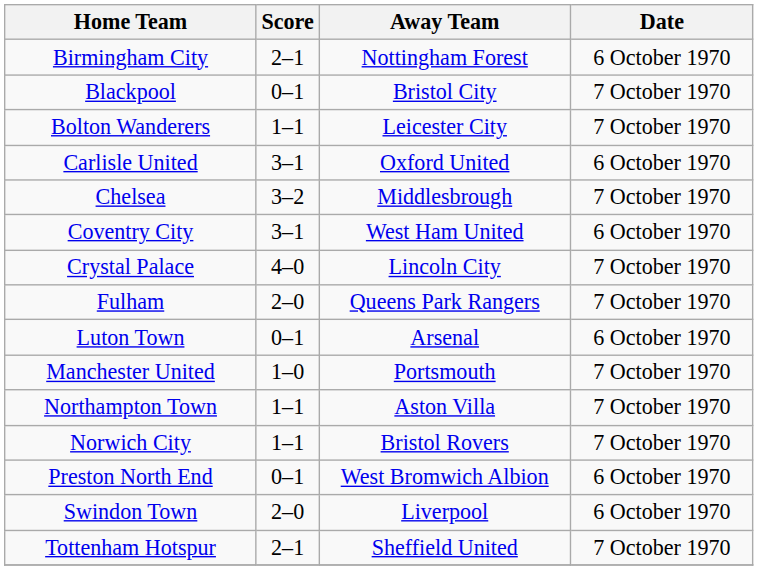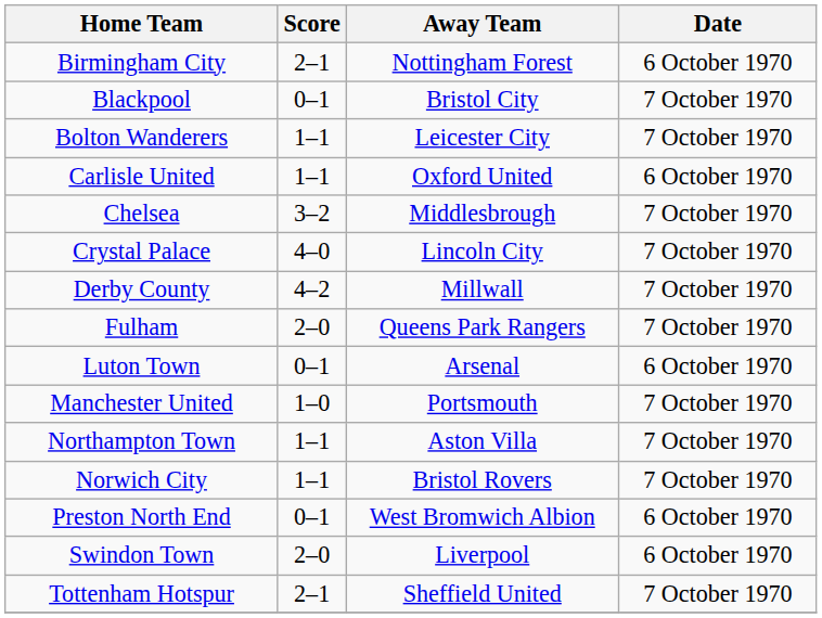 <table class="wikitable" style="text-align:center;">
 <tr>
 <th width=175>Home Team</th>
 <th width=20>Score</th>
 <th width=175>Away Team</th>
 <th width=125>Date</th>
 </tr>
 <tr>
 <td><a href='#'>Birmingham City</a></td>
 <td>2–1</td>
 <td><a href='#'>Nottingham Forest</a></td>
 <td>6 October 1970</td>
 </tr>
 <tr>
 <td><a href='#'>Blackpool</a></td>
 <td>0–1</td>
 <td><a href='#'>Bristol City</a></td>
 <td>7 October 1970</td>
 </tr>
 <tr>
 <td><a href='#'>Bolton Wanderers</a></td>
 <td>1–1</td>
 <td><a href='#'>Leicester City</a></td>
 <td>7 October 1970</td>
 </tr>
 <tr>
 <td><a href='#'>Carlisle United</a></td>
-<td>3–1</td>
+<td>1–1</td>
 <td><a href='#'>Oxford United</a></td>
 <td>6 October 1970</td>
 </tr>
 <tr>
 <td><a href='#'>Chelsea</a></td>
 <td>3–2</td>
 <td><a href='#'>Middlesbrough</a></td>
 <td>7 October 1970</td>
 </tr>
 <tr>
-<td><a href='#'>Coventry City</a></td>
-<td>3–1</td>
-<td><a href='#'>West Ham United</a></td>
-<td>6 October 1970</td>
-</tr>
-<tr>
 <td><a href='#'>Crystal Palace</a></td>
 <td>4–0</td>
 <td><a href='#'>Lincoln City</a></td>
+<td>7 October 1970</td>
+</tr>
+<tr>
+<td><a href='#'>Derby County</a></td>
+<td>4–2</td>
+<td><a href='#'>Millwall</a></td>
 <td>7 October 1970</td>
 </tr>
 <tr>
 <td><a href='#'>Fulham</a></td>
 <td>2–0</td>
 <td><a href='#'>Queens Park Rangers</a></td>
 <td>7 October 1970</td>
 </tr>
 <tr>
 <td><a href='#'>Luton Town</a></td>
 <td>0–1</td>
 <td><a href='#'>Arsenal</a></td>
 <td>6 October 1970</td>
 </tr>
 <tr>
 <td><a href='#'>Manchester United</a></td>
 <td>1–0</td>
 <td><a href='#'>Portsmouth</a></td>
 <td>7 October 1970</td>
 </tr>
 <tr>
 <td><a href='#'>Northampton Town</a></td>
 <td>1–1</td>
 <td><a href='#'>Aston Villa</a></td>
 <td>7 October 1970</td>
 </tr>
 <tr>
 <td><a href='#'>Norwich City</a></td>
 <td>1–1</td>
 <td><a href='#'>Bristol Rovers</a></td>
 <td>7 October 1970</td>
 </tr>
 <tr>
 <td><a href='#'>Preston North End</a></td>
 <td>0–1</td>
 <td><a href='#'>West Bromwich Albion</a></td>
 <td>6 October 1970</td>
 </tr>
 <tr>
 <td><a href='#'>Swindon Town</a></td>
 <td>2–0</td>
 <td><a href='#'>Liverpool</a></td>
 <td>6 October 1970</td>
 </tr>
 <tr>
 <td><a href='#'>Tottenham Hotspur</a></td>
 <td>2–1</td>
 <td><a href='#'>Sheffield United</a></td>
 <td>7 October 1970</td>
 </tr>
 <tr>
 </tr>
 </table>
